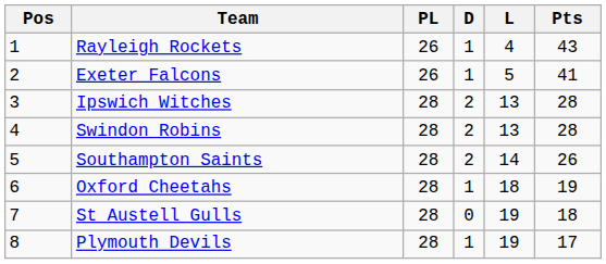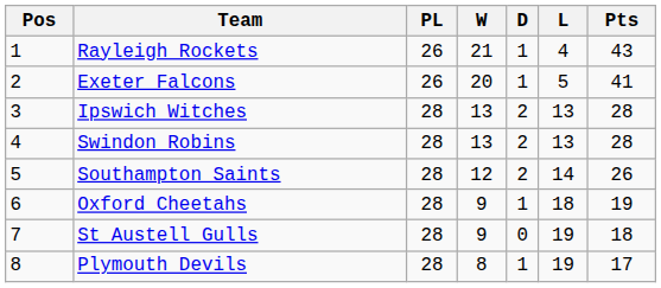 <table class=wikitable width="450" width="400">
 <tr>
 <th>Pos</th>
 <th>Team</th>
 <th>PL</th>
+<th>W</th>
 <th>D</th>
 <th>L</th>
 <th>Pts</th>
 </tr>
 <tr>
 <td>1</td>
 <td><a href='#'>Rayleigh Rockets</a></td>
 <td align="center">26</td>
+<td align="center">21</td>
 <td align="center">1</td>
 <td align="center">4</td>
 <td align="center">43</td>
 </tr>
 <tr>
 <td>2</td>
 <td><a href='#'>Exeter Falcons</a></td>
 <td align="center">26</td>
+<td align="center">20</td>
 <td align="center">1</td>
 <td align="center">5</td>
 <td align="center">41</td>
 </tr>
 <tr>
 <td>3</td>
 <td><a href='#'>Ipswich Witches</a></td>
 <td align="center">28</td>
+<td align="center">13</td>
 <td align="center">2</td>
 <td align="center">13</td>
 <td align="center">28</td>
 </tr>
 <tr>
 <td>4</td>
 <td><a href='#'>Swindon Robins</a></td>
 <td align="center">28</td>
+<td align="center">13</td>
 <td align="center">2</td>
 <td align="center">13</td>
 <td align="center">28</td>
 </tr>
 <tr>
 <td>5</td>
 <td><a href='#'>Southampton Saints</a></td>
 <td align="center">28</td>
+<td align="center">12</td>
 <td align="center">2</td>
 <td align="center">14</td>
 <td align="center">26</td>
 </tr>
 <tr>
 <td>6</td>
 <td><a href='#'>Oxford Cheetahs</a></td>
 <td align="center">28</td>
+<td align="center">9</td>
 <td align="center">1</td>
 <td align="center">18</td>
 <td align="center">19</td>
 </tr>
 <tr>
 <td>7</td>
 <td><a href='#'>St Austell Gulls</a></td>
 <td align="center">28</td>
+<td align="center">9</td>
 <td align="center">0</td>
 <td align="center">19</td>
 <td align="center">18</td>
 </tr>
 <tr>
 <td>8</td>
 <td><a href='#'>Plymouth Devils</a></td>
 <td align="center">28</td>
+<td align="center">8</td>
 <td align="center">1</td>
 <td align="center">19</td>
 <td align="center">17</td>
 </tr>
 </table>
